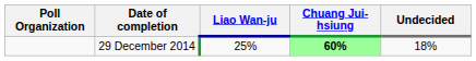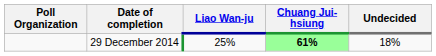 <table class=wikitable style="text-align:center">
 <tr>
 <th style="width:120px;">Poll Organization</th>
 <th style="width:140px;">Date of completion</th>
 <th style="width:120px; border-bottom:4px solid #000099;"><a href='#'>Liao Wan-ju</a></th>
 <th style="width:120px; border-bottom:4px solid #1B9431;"><a href='#'>Chuang Jui-hsiung</a></th>
 <th style="width:120px; border-bottom:4px solid #707070;">Undecided</th>
 </tr>
 <tr>
 <td></td>
 <td>29 December 2014</td>
 <td style="border-left:4px solid #1B9431;">25%</td>
-<td style="background-color:#99FF99;"><strong>60%</strong></td>
+<td style="background-color:#99FF99;"><strong>61%</strong></td>
 <td>18%</td>
 </tr>
 </table>
